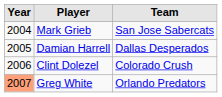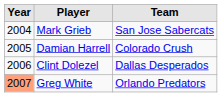 <table class="wikitable">
 <tr>
 <th style="background:#e5e5e5;">Year</th>
 <th style="background:#e5e5e5;">Player</th>
 <th style="background:#e5e5e5;">Team</th>
 </tr>
 <tr>
 <td>2004</td>
 <td><a href='#'>Mark Grieb</a></td>
 <td><a href='#'>San Jose Sabercats</a></td>
 </tr>
 <tr>
 <td>2005</td>
 <td><a href='#'>Damian Harrell</a></td>
-<td><a href='#'>Dallas Desperados</a></td>
+<td><a href='#'>Colorado Crush</a></td>
 </tr>
 <tr>
 <td>2006</td>
 <td><a href='#'>Clint Dolezel</a></td>
-<td><a href='#'>Colorado Crush</a></td>
+<td><a href='#'>Dallas Desperados</a></td>
 </tr>
 <tr>
 <td style="background: lightsalmon;">2007</td>
 <td><a href='#'>Greg White</a></td>
 <td><a href='#'>Orlando Predators</a></td>
 </tr>
 </table>
